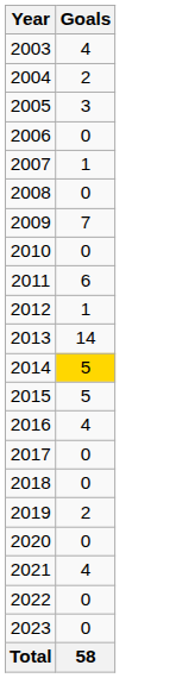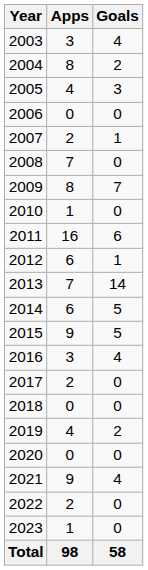 <table class="wikitable" style="text-align:center">
 <tr>
 <th>Year</th>
+<th>Apps</th>
 <th>Goals</th>
 </tr>
 <tr>
 <td>2003</td>
+<td>3</td>
 <td>4</td>
 </tr>
 <tr>
 <td>2004</td>
+<td>8</td>
 <td>2</td>
 </tr>
 <tr>
 <td>2005</td>
+<td>4</td>
 <td>3</td>
 </tr>
 <tr>
 <td>2006</td>
 <td>0</td>
+<td>0</td>
 </tr>
 <tr>
 <td>2007</td>
+<td>2</td>
 <td>1</td>
 </tr>
 <tr>
 <td>2008</td>
+<td>7</td>
 <td>0</td>
 </tr>
 <tr>
 <td>2009</td>
+<td>8</td>
 <td>7</td>
 </tr>
 <tr>
 <td>2010</td>
+<td>1</td>
 <td>0</td>
 </tr>
 <tr>
 <td>2011</td>
+<td>16</td>
 <td>6</td>
 </tr>
 <tr>
 <td>2012</td>
+<td>6</td>
 <td>1</td>
 </tr>
 <tr>
 <td>2013</td>
+<td>7</td>
 <td>14</td>
 </tr>
 <tr>
 <td>2014</td>
-<td style="background: gold;">5</td>
+<td>6</td>
+<td>5</td>
 </tr>
 <tr>
 <td>2015</td>
+<td>9</td>
 <td>5</td>
 </tr>
 <tr>
 <td>2016</td>
+<td>3</td>
 <td>4</td>
 </tr>
 <tr>
 <td>2017</td>
+<td>2</td>
 <td>0</td>
 </tr>
 <tr>
 <td>2018</td>
 <td>0</td>
+<td>0</td>
 </tr>
 <tr>
 <td>2019</td>
+<td>4</td>
 <td>2</td>
 </tr>
 <tr>
 <td>2020</td>
 <td>0</td>
+<td>0</td>
 </tr>
 <tr>
 <td>2021</td>
+<td>9</td>
 <td>4</td>
 </tr>
 <tr>
 <td>2022</td>
+<td>2</td>
 <td>0</td>
 </tr>
 <tr>
 <td>2023</td>
+<td>1</td>
 <td>0</td>
 </tr>
 <tr>
 <th>Total</th>
+<th>98</th>
 <th>58</th>
 </tr>
 </table>
